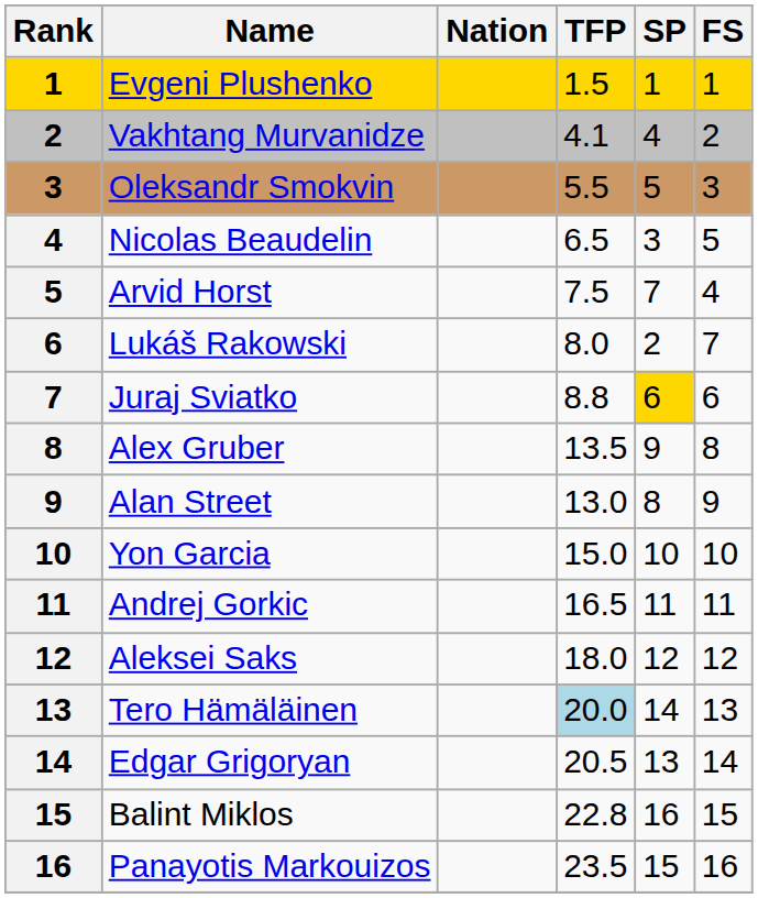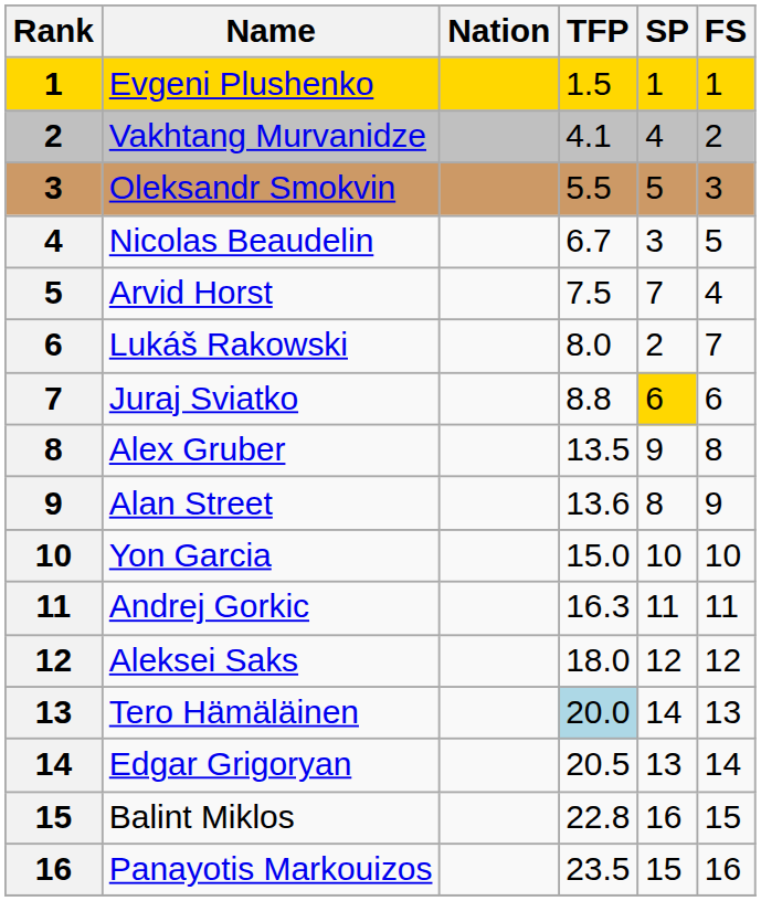 <table class="wikitable">
 <tr>
 <th>Rank</th>
 <th>Name</th>
 <th>Nation</th>
 <th>TFP</th>
 <th>SP</th>
 <th>FS</th>
 </tr>
 <tr bgcolor="gold">
 <td align="center"><strong>1</strong></td>
 <td><a href='#'>Evgeni Plushenko</a></td>
 <td></td>
 <td>1.5</td>
 <td>1</td>
 <td>1</td>
 </tr>
 <tr bgcolor="silver">
 <td align="center"><strong>2</strong></td>
 <td><a href='#'>Vakhtang Murvanidze</a></td>
 <td></td>
 <td>4.1</td>
 <td>4</td>
 <td>2</td>
 </tr>
 <tr bgcolor="cc9966">
 <td align="center"><strong>3</strong></td>
 <td><a href='#'>Oleksandr Smokvin</a></td>
 <td></td>
 <td>5.5</td>
 <td>5</td>
 <td>3</td>
 </tr>
 <tr>
 <th>4</th>
 <td><a href='#'>Nicolas Beaudelin</a></td>
 <td></td>
-<td>6.5</td>
+<td>6.7</td>
 <td>3</td>
 <td>5</td>
 </tr>
 <tr>
 <th>5</th>
 <td><a href='#'>Arvid Horst</a></td>
 <td></td>
 <td>7.5</td>
 <td>7</td>
 <td>4</td>
 </tr>
 <tr>
 <th>6</th>
 <td><a href='#'>Lukáš Rakowski</a></td>
 <td></td>
 <td>8.0</td>
 <td>2</td>
 <td>7</td>
 </tr>
 <tr>
 <th>7</th>
 <td><a href='#'>Juraj Sviatko</a></td>
 <td></td>
 <td>8.8</td>
 <td style="background: gold;">6</td>
 <td>6</td>
 </tr>
 <tr>
 <th>8</th>
 <td><a href='#'>Alex Gruber</a></td>
 <td></td>
 <td>13.5</td>
 <td>9</td>
 <td>8</td>
 </tr>
 <tr>
 <th>9</th>
 <td><a href='#'>Alan Street</a></td>
 <td></td>
-<td>13.0</td>
+<td>13.6</td>
 <td>8</td>
 <td>9</td>
 </tr>
 <tr>
 <th>10</th>
 <td><a href='#'>Yon Garcia</a></td>
 <td></td>
 <td>15.0</td>
 <td>10</td>
 <td>10</td>
 </tr>
 <tr>
 <th>11</th>
 <td><a href='#'>Andrej Gorkic</a></td>
 <td></td>
-<td>16.5</td>
+<td>16.3</td>
 <td>11</td>
 <td>11</td>
 </tr>
 <tr>
 <th>12</th>
 <td><a href='#'>Aleksei Saks</a></td>
 <td></td>
 <td>18.0</td>
 <td>12</td>
 <td>12</td>
 </tr>
 <tr>
 <th>13</th>
 <td><a href='#'>Tero Hämäläinen</a></td>
 <td></td>
 <td style="background: lightblue;">20.0</td>
 <td>14</td>
 <td>13</td>
 </tr>
 <tr>
 <th>14</th>
 <td><a href='#'>Edgar Grigoryan</a></td>
 <td></td>
 <td>20.5</td>
 <td>13</td>
 <td>14</td>
 </tr>
 <tr>
 <th>15</th>
 <td>Balint Miklos</td>
 <td></td>
 <td>22.8</td>
 <td>16</td>
 <td>15</td>
 </tr>
 <tr>
 <th>16</th>
 <td><a href='#'>Panayotis Markouizos</a></td>
 <td></td>
 <td>23.5</td>
 <td>15</td>
 <td>16</td>
 </tr>
 <tr>
 </tr>
 </table>
